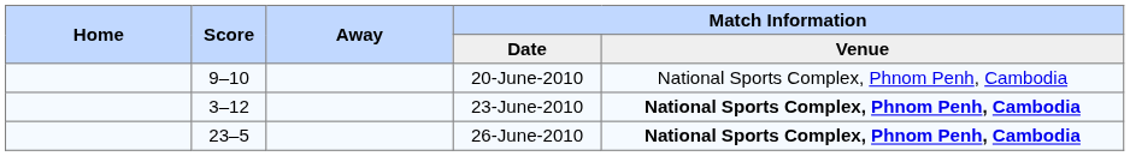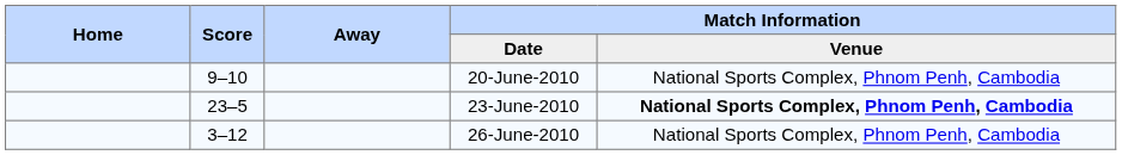 <table border=1 style="border-collapse:collapse; font-size:90%; text-align:center;" cellpadding=3 cellspacing=0 width=70%>
 <tr bgcolor=#C1D8FF>
 <th rowspan=2 width=15%>Home</th>
 <th rowspan=2 width=6%>Score</th>
 <th rowspan=2 width=15%>Away</th>
 <th colspan=6>Match Information</th>
 </tr>
 <tr bgcolor=#EFEFEF>
 <th width=12%>Date</th>
 <th width=42%>Venue</th>
 </tr>
 <tr bgcolor=#F5FAFF>
 <td align=right></td>
 <td>9–10</td>
 <td align=left></td>
 <td>20-June-2010</td>
 <td>National Sports Complex, <a href='#'>Phnom Penh</a>, <a href='#'>Cambodia</a></td>
 </tr>
 <tr bgcolor=#F5FAFF>
 <td align=right></td>
-<td>3–12</td>
+<td>23–5</td>
 <td align=left></td>
 <td>23-June-2010</td>
 <td><strong>National Sports Complex, <a href='#'>Phnom Penh</a>, <a href='#'>Cambodia</a></strong></td>
 </tr>
 <tr bgcolor=#F5FAFF>
 <td align=right></td>
-<td>23–5</td>
+<td>3–12</td>
 <td align=left></td>
 <td>26-June-2010</td>
-<td><strong>National Sports Complex, <a href='#'>Phnom Penh</a>, <a href='#'>Cambodia</a></strong></td>
+<td>National Sports Complex, <a href='#'>Phnom Penh</a>, <a href='#'>Cambodia</a></td>
 </tr>
 </table>
